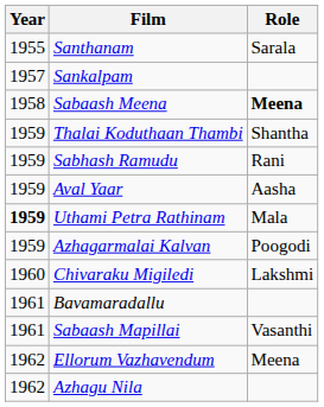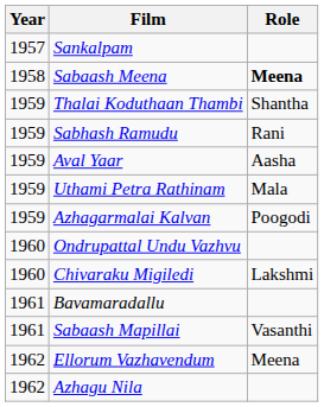 <table class="wikitable">
 <tr>
 <th>Year</th>
 <th>Film</th>
 <th>Role</th>
-</tr>
-<tr>
-<td>1955</td>
-<td><em><a href='#'>Santhanam</a></em></td>
-<td>Sarala</td>
 </tr>
 <tr>
 <td>1957</td>
 <td><em><a href='#'>Sankalpam</a></em></td>
 <td></td>
 </tr>
 <tr>
 <td>1958</td>
 <td><em><a href='#'>Sabaash Meena</a></em></td>
 <td><strong>Meena</strong></td>
 </tr>
 <tr>
 <td>1959</td>
 <td><em><a href='#'>Thalai Koduthaan Thambi</a></em></td>
 <td>Shantha</td>
 </tr>
 <tr>
 <td>1959</td>
 <td><em><a href='#'>Sabhash Ramudu</a></em></td>
 <td>Rani</td>
 </tr>
 <tr>
 <td>1959</td>
 <td><em><a href='#'>Aval Yaar</a></em></td>
 <td>Aasha</td>
 </tr>
 <tr>
-<td><strong>1959</strong></td>
+<td>1959</td>
 <td><em><a href='#'>Uthami Petra Rathinam</a></em></td>
 <td>Mala</td>
 </tr>
 <tr>
 <td>1959</td>
 <td><em><a href='#'>Azhagarmalai Kalvan</a></em></td>
 <td>Poogodi</td>
+</tr>
+<tr>
+<td>1960</td>
+<td><em><a href='#'>Ondrupattal Undu Vazhvu</a></em></td>
+<td></td>
 </tr>
 <tr>
 <td>1960</td>
 <td><em><a href='#'>Chivaraku Migiledi</a></em></td>
 <td>Lakshmi</td>
 </tr>
 <tr>
 <td>1961</td>
 <td><em>Bavamaradallu</em></td>
 <td></td>
 </tr>
 <tr>
 <td>1961</td>
 <td><em><a href='#'>Sabaash Mapillai</a></em></td>
 <td>Vasanthi</td>
 </tr>
 <tr>
 <td>1962</td>
 <td><em><a href='#'>Ellorum Vazhavendum</a></em></td>
 <td>Meena</td>
 </tr>
 <tr>
 <td>1962</td>
 <td><em><a href='#'>Azhagu Nila</a></em></td>
 <td></td>
 </tr>
 </table>
